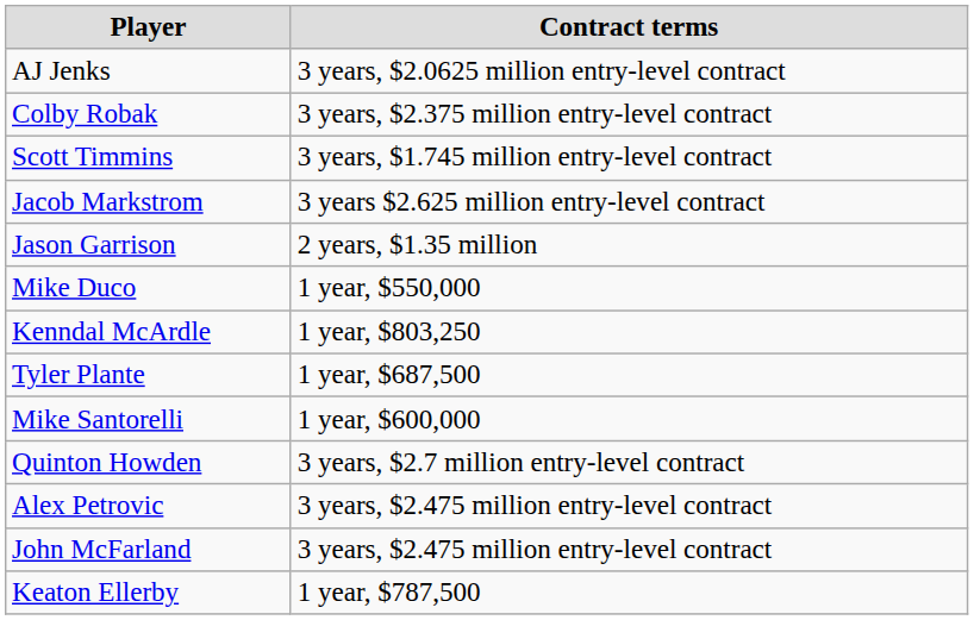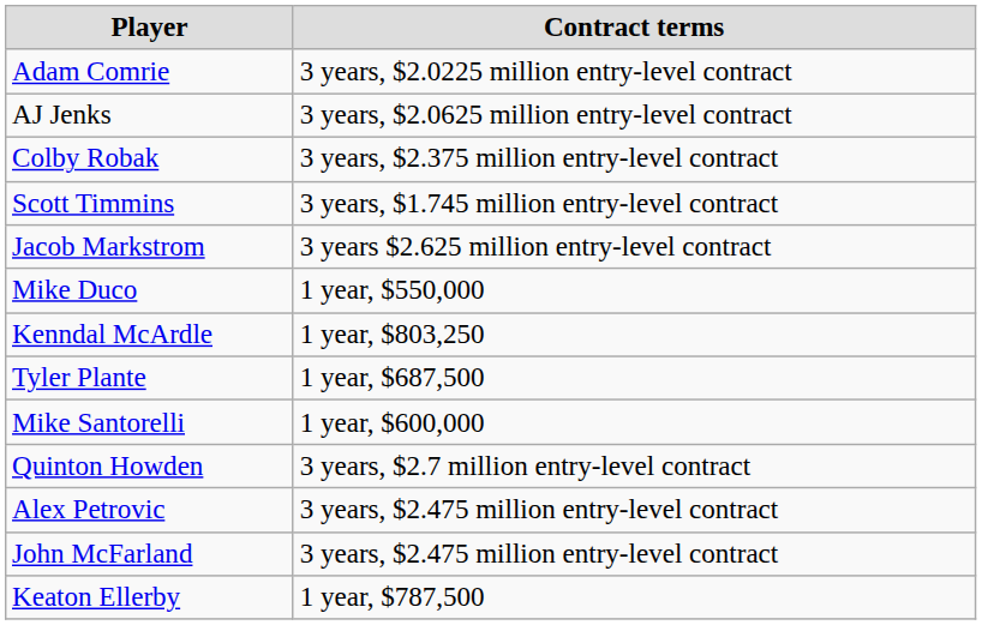 <table class="wikitable" width=90%>
 <tr align="center" bgcolor="#dddddd">
 <td><strong>Player</strong></td>
 <td><strong>Contract terms</strong></td>
+</tr>
+<tr>
+<td><a href='#'>Adam Comrie</a></td>
+<td>3 years, $2.0225 million entry-level contract</td>
 </tr>
 <tr>
 <td>AJ Jenks</td>
 <td>3 years, $2.0625 million entry-level contract</td>
 </tr>
 <tr>
 <td><a href='#'>Colby Robak</a></td>
 <td>3 years, $2.375 million entry-level contract</td>
 </tr>
 <tr>
 <td><a href='#'>Scott Timmins</a></td>
 <td>3 years, $1.745 million entry-level contract</td>
 </tr>
 <tr>
 <td><a href='#'>Jacob Markstrom</a></td>
 <td>3 years $2.625 million entry-level contract</td>
-</tr>
-<tr>
-<td><a href='#'>Jason Garrison</a></td>
-<td>2 years, $1.35 million</td>
 </tr>
 <tr>
 <td><a href='#'>Mike Duco</a></td>
 <td>1 year, $550,000</td>
 </tr>
 <tr>
 <td><a href='#'>Kenndal McArdle</a></td>
 <td>1 year, $803,250</td>
 </tr>
 <tr>
 <td><a href='#'>Tyler Plante</a></td>
 <td>1 year, $687,500</td>
 </tr>
 <tr>
 <td><a href='#'>Mike Santorelli</a></td>
 <td>1 year, $600,000</td>
 </tr>
 <tr>
 <td><a href='#'>Quinton Howden</a></td>
 <td>3 years, $2.7 million entry-level contract</td>
 </tr>
 <tr>
 <td><a href='#'>Alex Petrovic</a></td>
 <td>3 years, $2.475 million entry-level contract</td>
 </tr>
 <tr>
 <td><a href='#'>John McFarland</a></td>
 <td>3 years, $2.475 million entry-level contract</td>
 </tr>
 <tr>
 <td><a href='#'>Keaton Ellerby</a></td>
 <td>1 year, $787,500</td>
 </tr>
 </table>
